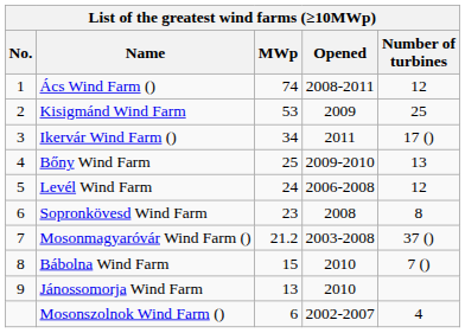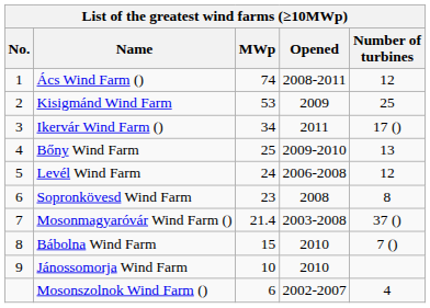 <table class="wikitable sortable" style="text-align: center;">
 <tr>
 <th colspan=5>List of the greatest wind farms (≥10MWp)</th>
 </tr>
 <tr>
 <th>No.</th>
 <th>Name</th>
 <th>MWp</th>
 <th>Opened</th>
 <th>Number of<br>turbines</th>
 </tr>
 <tr>
 <td>1</td>
 <td align=left><a href='#'>Ács Wind Farm</a> ()</td>
 <td align=right>74</td>
 <td>2008-2011</td>
 <td>12</td>
 </tr>
 <tr>
 <td>2</td>
 <td align=left><a href='#'>Kisigmánd Wind Farm</a></td>
 <td align=right>53</td>
 <td>2009</td>
 <td>25</td>
 </tr>
 <tr>
 <td>3</td>
 <td align=left><a href='#'>Ikervár Wind Farm</a> ()</td>
 <td align=right>34</td>
 <td>2011</td>
 <td>17 ()</td>
 </tr>
 <tr>
 <td>4</td>
 <td align=left><a href='#'>Bőny</a> Wind Farm</td>
 <td align=right>25</td>
 <td>2009-2010</td>
 <td>13</td>
 </tr>
 <tr>
 <td>5</td>
 <td align=left><a href='#'>Levél</a> Wind Farm</td>
 <td align=right>24</td>
 <td>2006-2008</td>
 <td>12</td>
 </tr>
 <tr>
 <td>6</td>
 <td align=left><a href='#'>Sopronkövesd</a> Wind Farm</td>
 <td align=right>23</td>
 <td>2008</td>
 <td>8</td>
 </tr>
 <tr>
 <td>7</td>
 <td align=left><a href='#'>Mosonmagyaróvár</a> Wind Farm ()</td>
-<td align=right>21.2</td>
+<td align=right>21.4</td>
 <td>2003-2008</td>
 <td>37 ()</td>
 </tr>
 <tr>
 <td>8</td>
 <td align=left><a href='#'>Bábolna</a> Wind Farm</td>
 <td align=right>15</td>
 <td>2010</td>
 <td>7 ()</td>
 </tr>
 <tr>
 <td>9</td>
 <td align=left><a href='#'>Jánossomorja</a> Wind Farm</td>
-<td align=right>13</td>
+<td align=right>10</td>
 <td>2010</td>
 <td></td>
 </tr>
 <tr>
 <td></td>
 <td align=left><a href='#'>Mosonszolnok Wind Farm</a> ()</td>
 <td align=right>6</td>
 <td>2002-2007</td>
 <td>4</td>
 </tr>
 </table>
